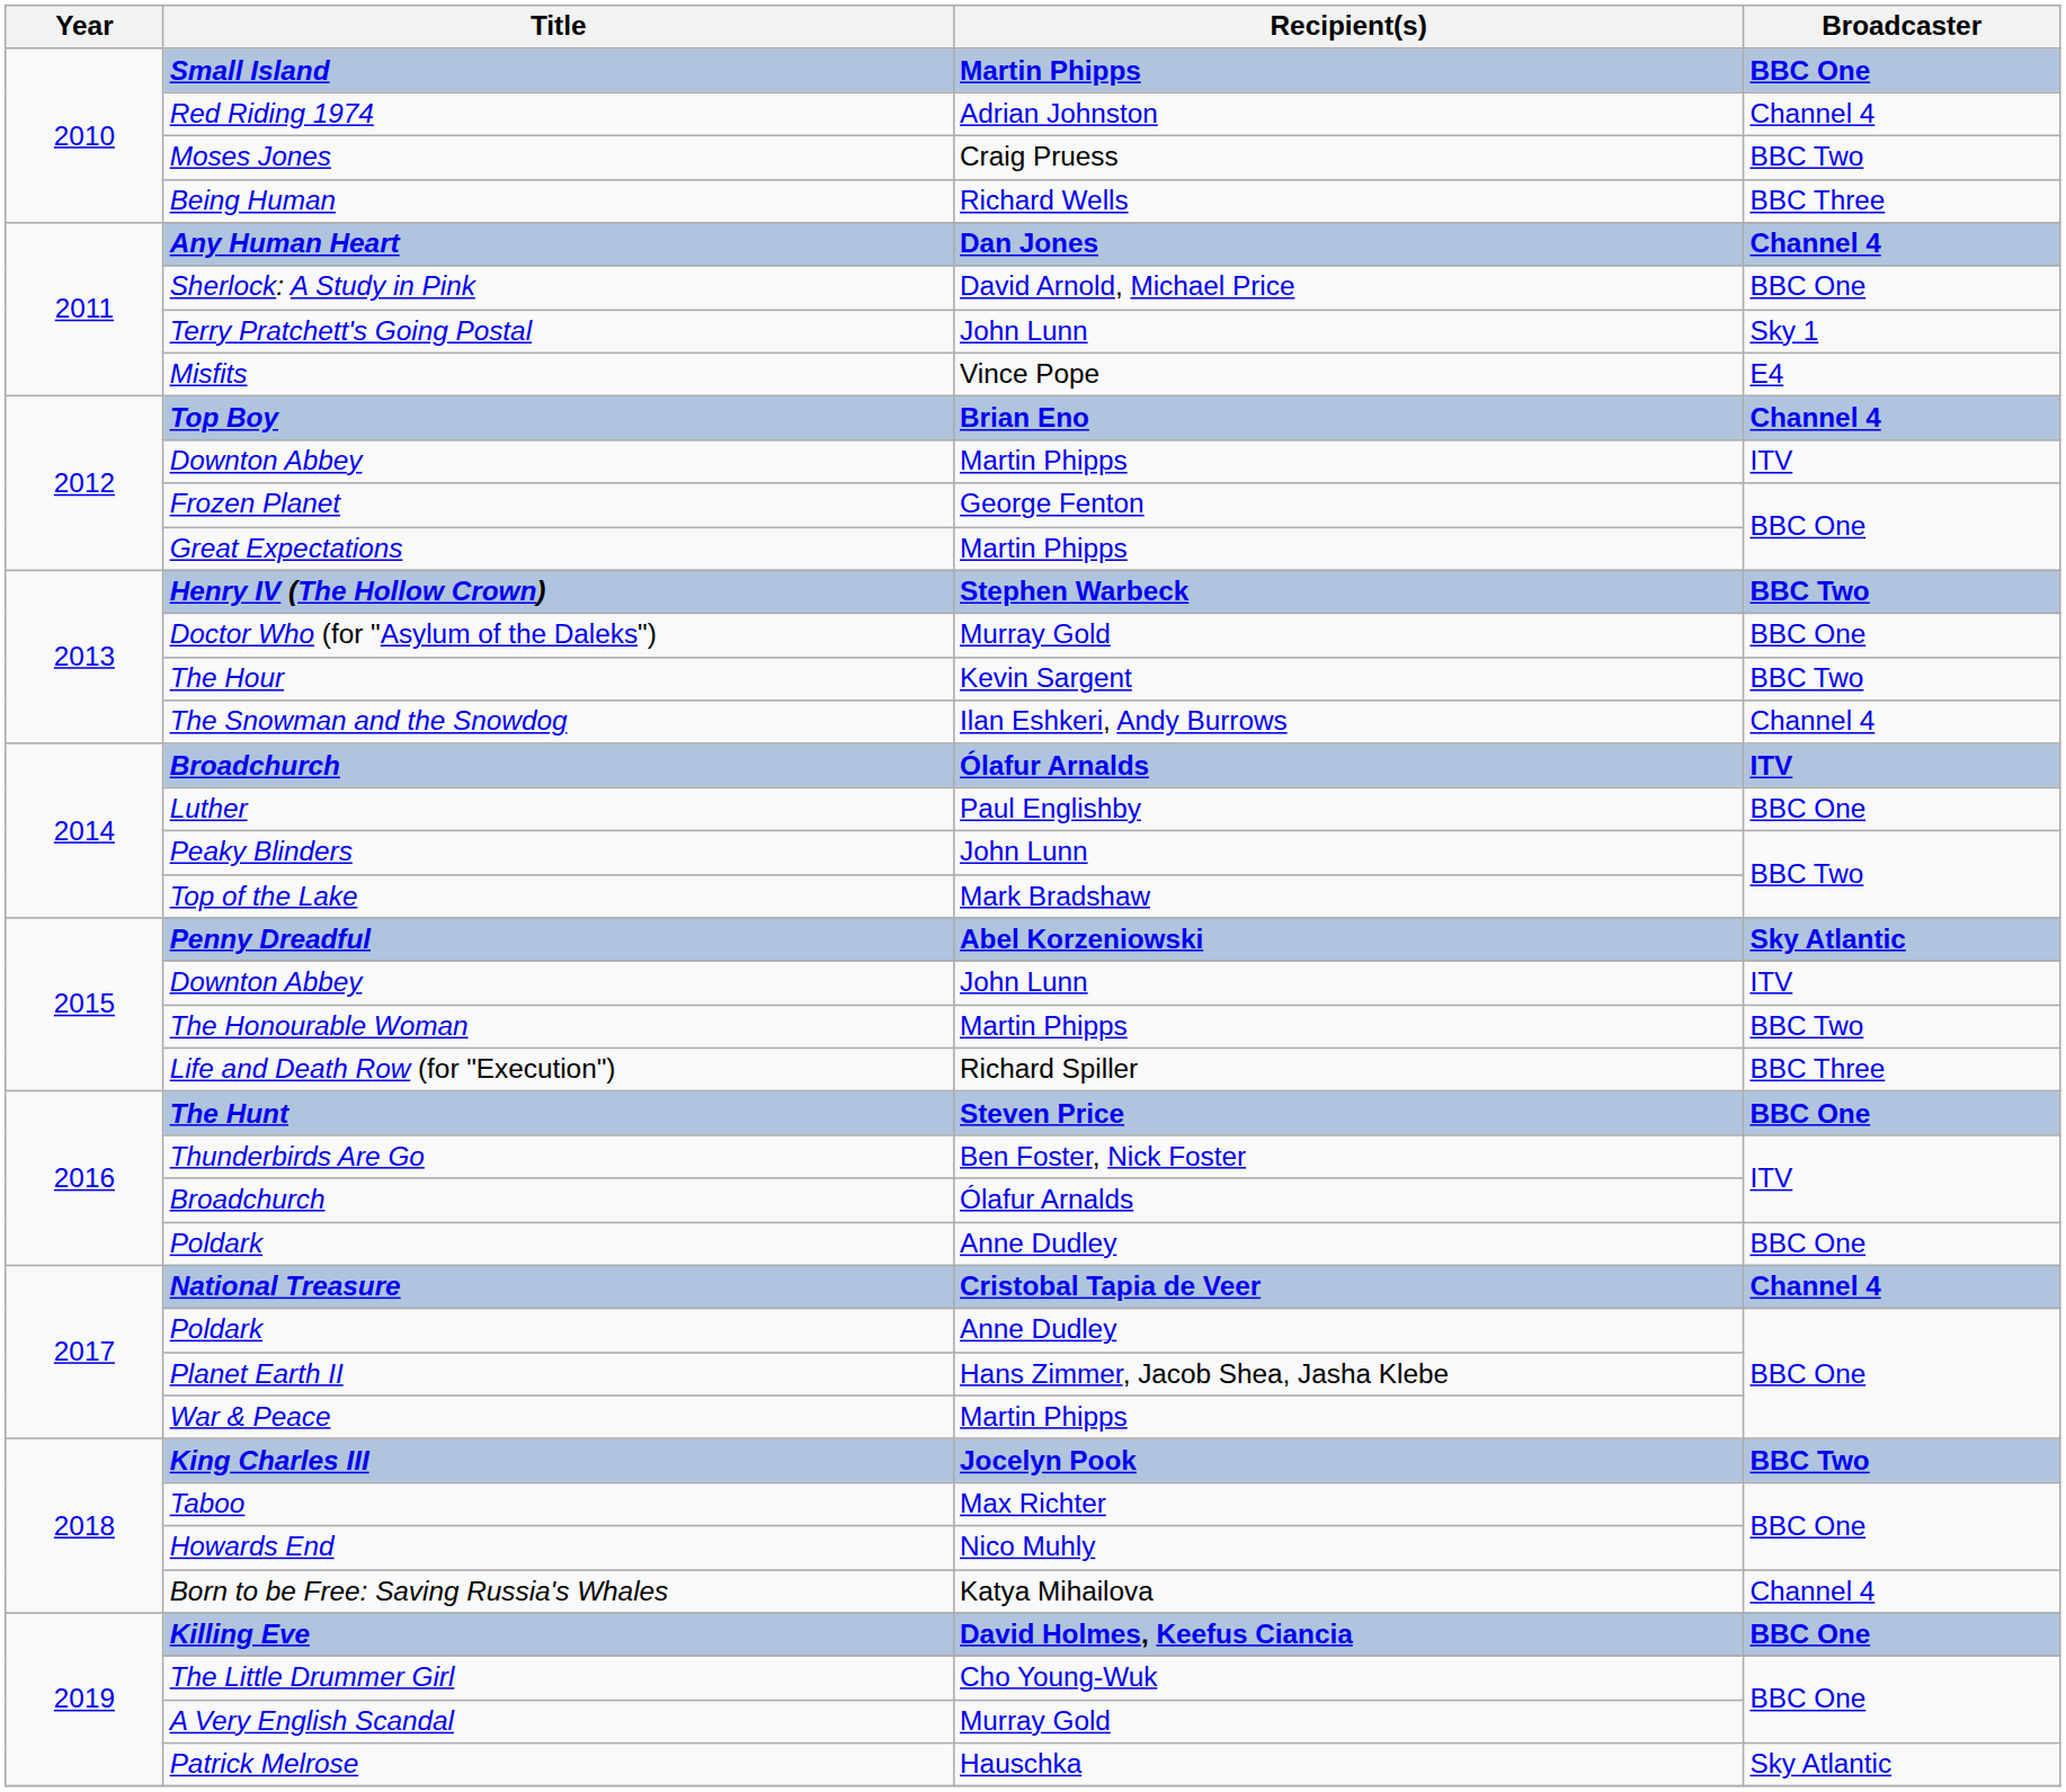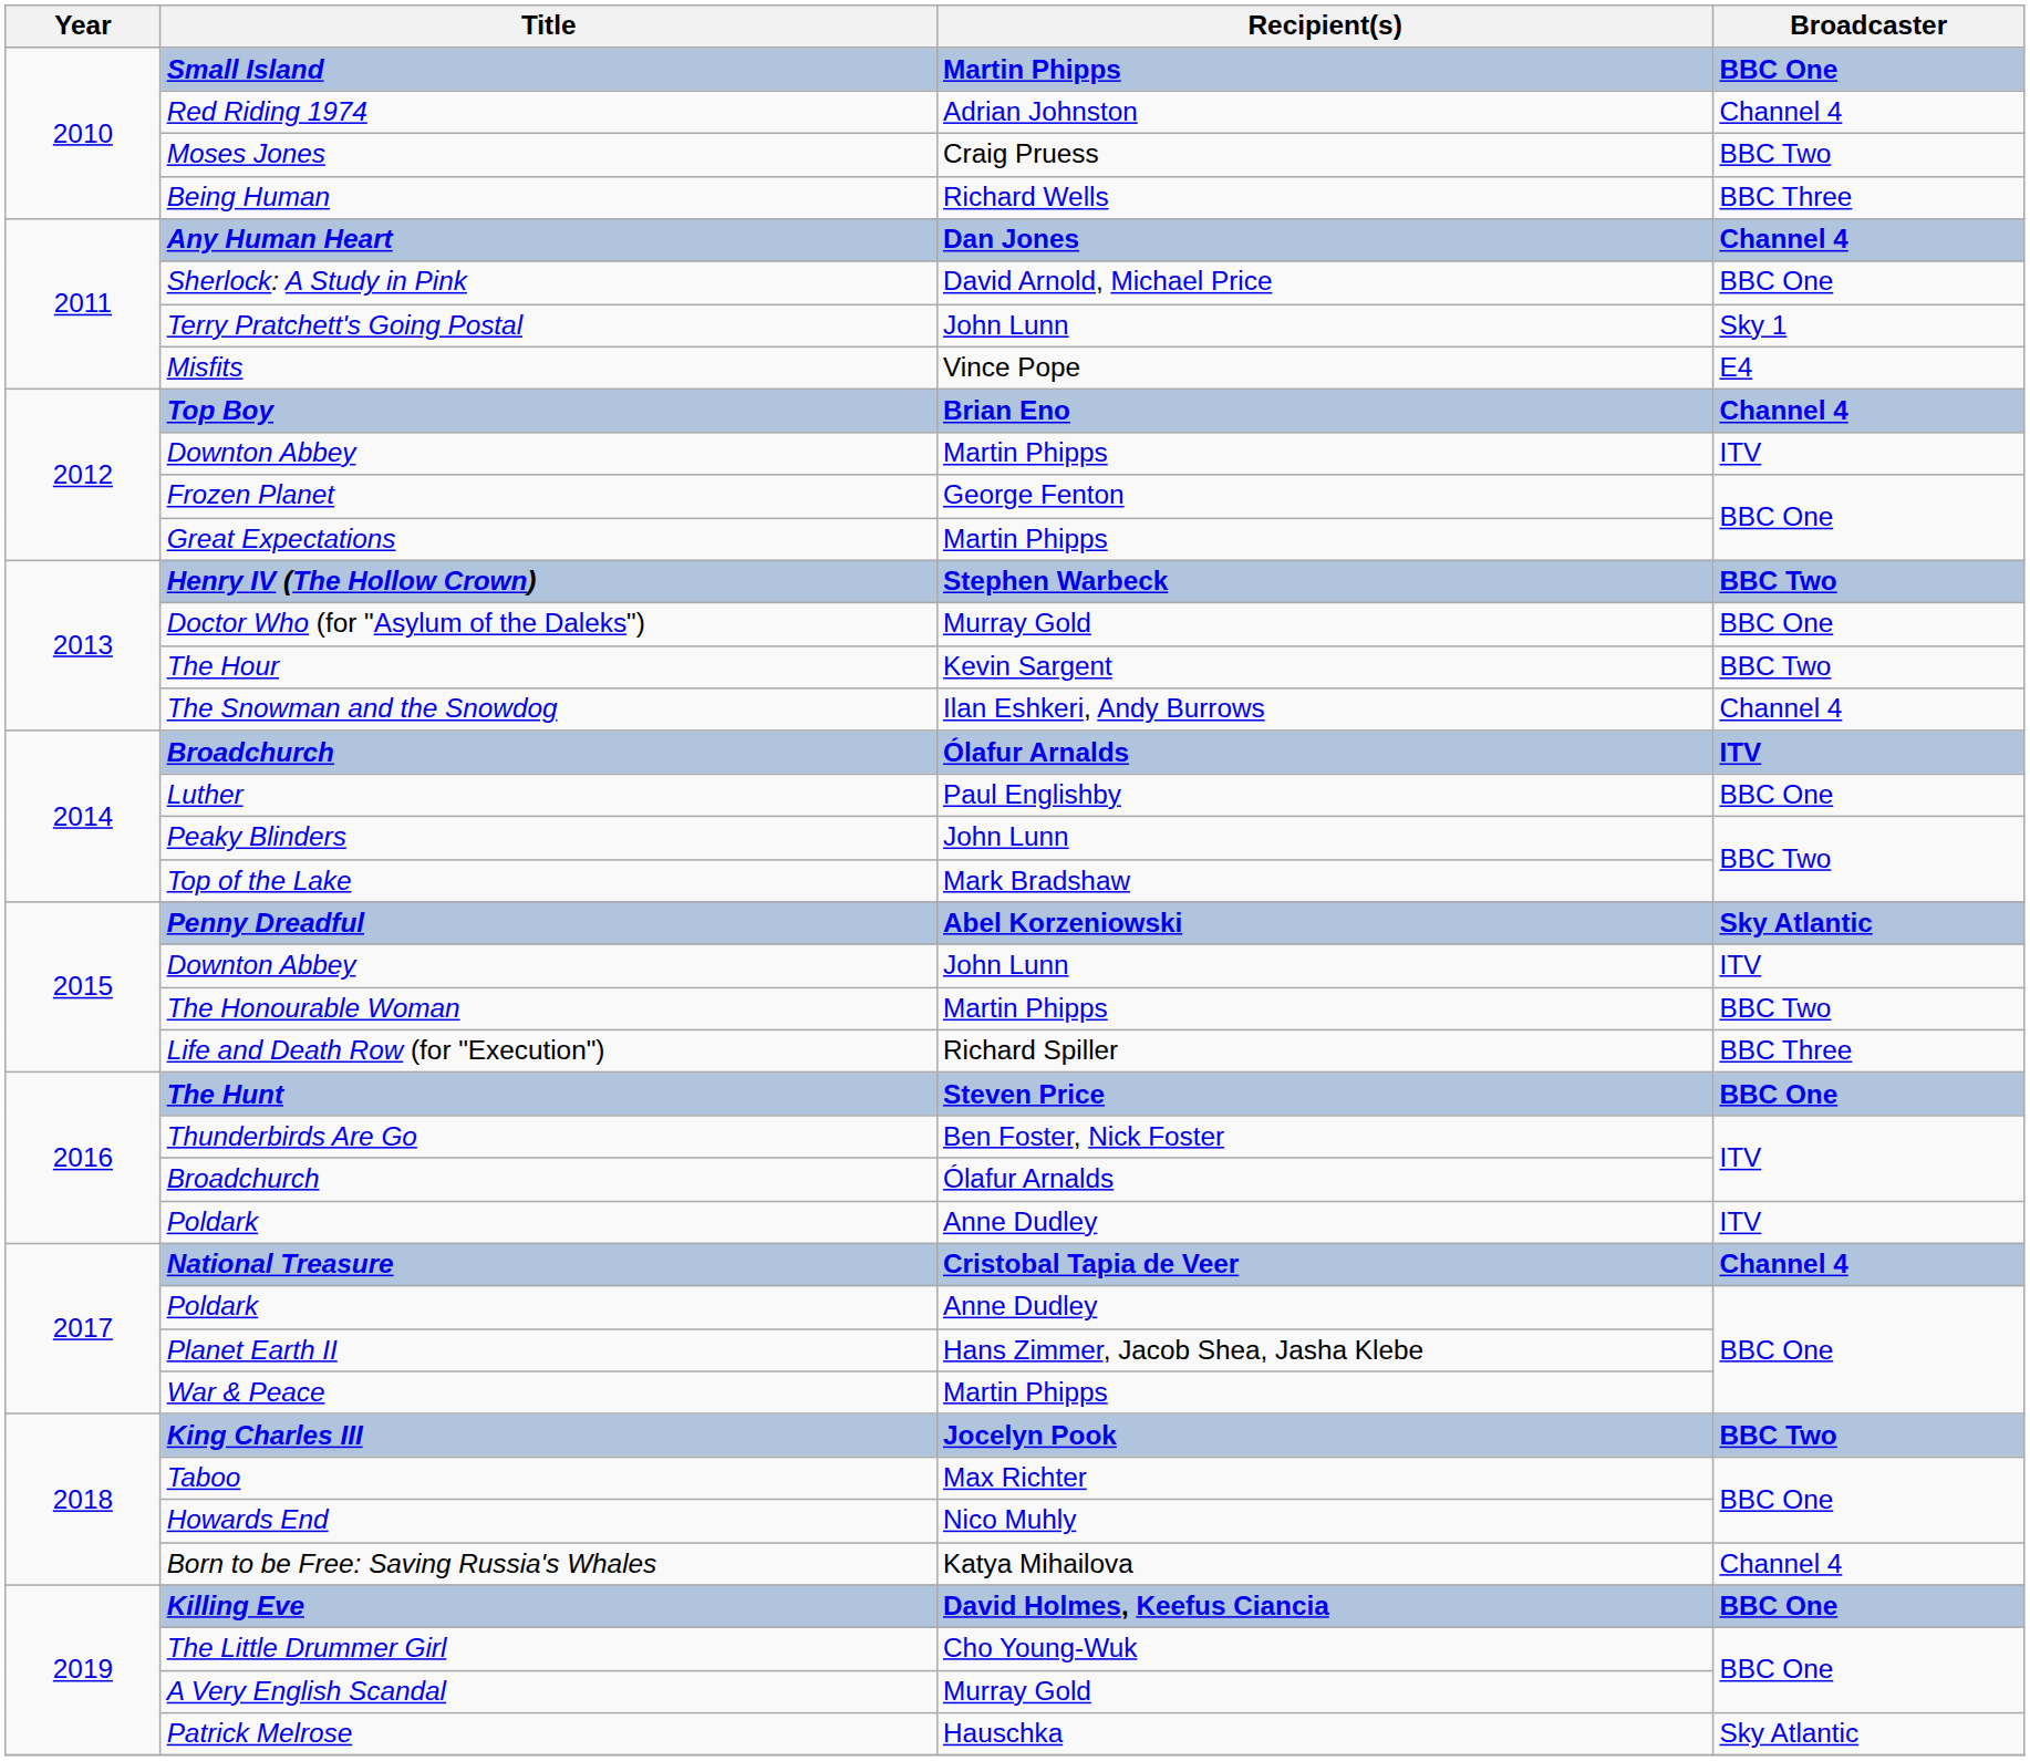 <table class="wikitable" width="95%">
 <tr>
 <th width=5%>Year</th>
 <th width=25%>Title</th>
 <th width=25%><strong>Recipient(s)</strong></th>
 <th width=10%><strong>Broadcaster</strong></th>
 </tr>
 <tr>
 <td rowspan="4" style="text-align:center;"><a href='#'>2010</a></td>
 <td style="background:#B0C4DE;"><strong><em><a href='#'>Small Island</a></em></strong></td>
 <td style="background:#B0C4DE;"><strong><a href='#'>Martin Phipps</a></strong></td>
 <td style="background:#B0C4DE;"><strong><a href='#'>BBC One</a></strong></td>
 </tr>
 <tr>
 <td><em><a href='#'>Red Riding 1974</a></em></td>
 <td><a href='#'>Adrian Johnston</a></td>
 <td><a href='#'>Channel 4</a></td>
 </tr>
 <tr>
 <td><em><a href='#'>Moses Jones</a></em></td>
 <td>Craig Pruess</td>
 <td><a href='#'>BBC Two</a></td>
 </tr>
 <tr>
 <td><em><a href='#'>Being Human</a></em></td>
 <td><a href='#'>Richard Wells</a></td>
 <td><a href='#'>BBC Three</a></td>
 </tr>
 <tr>
 <td rowspan="4" style="text-align:center;"><a href='#'>2011</a></td>
 <td style="background:#B0C4DE;"><strong><em><a href='#'>Any Human Heart</a></em></strong></td>
 <td style="background:#B0C4DE;"><strong><a href='#'>Dan Jones</a></strong></td>
 <td style="background:#B0C4DE;"><strong><a href='#'>Channel 4</a></strong></td>
 </tr>
 <tr>
 <td><em><a href='#'>Sherlock</a>: <a href='#'>A Study in Pink</a></em></td>
 <td><a href='#'>David Arnold</a>, <a href='#'>Michael Price</a></td>
 <td><a href='#'>BBC One</a></td>
 </tr>
 <tr>
 <td><em><a href='#'>Terry Pratchett's Going Postal</a></em></td>
 <td><a href='#'>John Lunn</a></td>
 <td><a href='#'>Sky 1</a></td>
 </tr>
 <tr>
 <td><em><a href='#'>Misfits</a></em></td>
 <td>Vince Pope</td>
 <td><a href='#'>E4</a></td>
 </tr>
 <tr>
 <td rowspan="4" style="text-align:center;"><a href='#'>2012</a></td>
 <td style="background:#B0C4DE;"><strong><em><a href='#'>Top Boy</a></em></strong></td>
 <td style="background:#B0C4DE;"><strong><a href='#'>Brian Eno</a></strong></td>
 <td style="background:#B0C4DE;"><strong><a href='#'>Channel 4</a></strong></td>
 </tr>
 <tr>
 <td><em><a href='#'>Downton Abbey</a></em></td>
 <td><a href='#'>Martin Phipps</a></td>
 <td><a href='#'>ITV</a></td>
 </tr>
 <tr>
 <td><em><a href='#'>Frozen Planet</a></em></td>
 <td><a href='#'>George Fenton</a></td>
 <td rowspan="2"><a href='#'>BBC One</a></td>
 </tr>
 <tr>
 <td><em><a href='#'>Great Expectations</a></em></td>
 <td><a href='#'>Martin Phipps</a></td>
 </tr>
 <tr>
 <td rowspan="4" style="text-align:center;"><a href='#'>2013</a></td>
 <td style="background:#B0C4DE;"><strong><em><a href='#'>Henry IV</a> (<a href='#'>The Hollow Crown</a>)</em></strong></td>
 <td style="background:#B0C4DE;"><strong><a href='#'>Stephen Warbeck</a></strong></td>
 <td style="background:#B0C4DE;"><strong><a href='#'>BBC Two</a></strong></td>
 </tr>
 <tr>
 <td><em><a href='#'>Doctor Who</a></em> (for "<a href='#'>Asylum of the Daleks</a>")</td>
 <td><a href='#'>Murray Gold</a></td>
 <td><a href='#'>BBC One</a></td>
 </tr>
 <tr>
 <td><em><a href='#'>The Hour</a></em></td>
 <td><a href='#'>Kevin Sargent</a></td>
 <td><a href='#'>BBC Two</a></td>
 </tr>
 <tr>
 <td><em><a href='#'>The Snowman and the Snowdog</a></em></td>
 <td><a href='#'>Ilan Eshkeri</a>, <a href='#'>Andy Burrows</a></td>
 <td><a href='#'>Channel 4</a></td>
 </tr>
 <tr>
 <td rowspan="4" style="text-align:center;"><a href='#'>2014</a></td>
 <td style="background:#B0C4DE;"><strong><em><a href='#'>Broadchurch</a></em></strong></td>
 <td style="background:#B0C4DE;"><strong><a href='#'>Ólafur Arnalds</a></strong></td>
 <td style="background:#B0C4DE;"><strong><a href='#'>ITV</a></strong></td>
 </tr>
 <tr>
 <td><em><a href='#'>Luther</a></em></td>
 <td><a href='#'>Paul Englishby</a></td>
 <td><a href='#'>BBC One</a></td>
 </tr>
 <tr>
 <td><em><a href='#'>Peaky Blinders</a></em></td>
 <td><a href='#'>John Lunn</a></td>
 <td rowspan="2"><a href='#'>BBC Two</a></td>
 </tr>
 <tr>
 <td><em><a href='#'>Top of the Lake</a></em></td>
 <td><a href='#'>Mark Bradshaw</a></td>
 </tr>
 <tr>
 <td rowspan="4" style="text-align:center;"><a href='#'>2015</a></td>
 <td style="background:#B0C4DE;"><strong><em><a href='#'>Penny Dreadful</a></em></strong></td>
 <td style="background:#B0C4DE;"><strong><a href='#'>Abel Korzeniowski</a></strong></td>
 <td style="background:#B0C4DE;"><strong><a href='#'>Sky Atlantic</a></strong></td>
 </tr>
 <tr>
 <td><em><a href='#'>Downton Abbey</a></em></td>
 <td><a href='#'>John Lunn</a></td>
 <td><a href='#'>ITV</a></td>
 </tr>
 <tr>
 <td><em><a href='#'>The Honourable Woman</a></em></td>
 <td><a href='#'>Martin Phipps</a></td>
 <td><a href='#'>BBC Two</a></td>
 </tr>
 <tr>
 <td><em><a href='#'>Life and Death Row</a></em> (for "Execution")</td>
 <td>Richard Spiller</td>
 <td><a href='#'>BBC Three</a></td>
 </tr>
 <tr>
 <td rowspan="4" style="text-align:center;"><a href='#'>2016</a></td>
 <td style="background:#B0C4DE;"><strong><em><a href='#'>The Hunt</a></em></strong></td>
 <td style="background:#B0C4DE;"><strong><a href='#'>Steven Price</a></strong></td>
 <td style="background:#B0C4DE;"><strong><a href='#'>BBC One</a></strong></td>
 </tr>
 <tr>
 <td><em><a href='#'>Thunderbirds Are Go</a></em></td>
 <td><a href='#'>Ben Foster</a>, <a href='#'>Nick Foster</a></td>
 <td rowspan="2"><a href='#'>ITV</a></td>
 </tr>
 <tr>
 <td><em><a href='#'>Broadchurch</a></em></td>
 <td><a href='#'>Ólafur Arnalds</a></td>
 </tr>
 <tr>
 <td><em><a href='#'>Poldark</a></em></td>
 <td><a href='#'>Anne Dudley</a></td>
-<td><a href='#'>BBC One</a></td>
+<td><a href='#'>ITV</a></td>
 </tr>
 <tr>
 <td rowspan="4" style="text-align:center;"><a href='#'>2017</a><br></td>
 <td style="background:#B0C4DE;"><strong><em><a href='#'>National Treasure</a></em></strong></td>
 <td style="background:#B0C4DE;"><strong><a href='#'>Cristobal Tapia de Veer</a></strong></td>
 <td style="background:#B0C4DE;"><strong><a href='#'>Channel 4</a></strong></td>
 </tr>
 <tr>
 <td><em><a href='#'>Poldark</a></em></td>
 <td><a href='#'>Anne Dudley</a></td>
 <td rowspan="3"><a href='#'>BBC One</a></td>
 </tr>
 <tr>
 <td><em><a href='#'>Planet Earth II</a></em></td>
 <td><a href='#'>Hans Zimmer</a>, Jacob Shea, Jasha Klebe</td>
 </tr>
 <tr>
 <td><em><a href='#'>War & Peace</a></em></td>
 <td><a href='#'>Martin Phipps</a></td>
 </tr>
 <tr>
 <td rowspan="4" style="text-align:center;"><a href='#'>2018</a><br></td>
 <td style="background:#B0C4DE;"><strong><em><a href='#'>King Charles III</a></em></strong></td>
 <td style="background:#B0C4DE;"><strong><a href='#'>Jocelyn Pook</a></strong></td>
 <td style="background:#B0C4DE;"><strong><a href='#'>BBC Two</a></strong></td>
 </tr>
 <tr>
 <td><em><a href='#'>Taboo</a></em></td>
 <td><a href='#'>Max Richter</a></td>
 <td rowspan="2"><a href='#'>BBC One</a></td>
 </tr>
 <tr>
 <td><em><a href='#'>Howards End</a></em></td>
 <td><a href='#'>Nico Muhly</a></td>
 </tr>
 <tr>
 <td><em>Born to be Free: Saving Russia's Whales</em></td>
 <td>Katya Mihailova</td>
 <td><a href='#'>Channel 4</a></td>
 </tr>
 <tr>
 <td rowspan="4" style="text-align:center;"><a href='#'>2019</a><br></td>
 <td style="background:#B0C4DE;"><strong><em><a href='#'>Killing Eve</a></em></strong></td>
 <td style="background:#B0C4DE;"><strong><a href='#'>David Holmes</a>, <a href='#'>Keefus Ciancia</a></strong></td>
 <td style="background:#B0C4DE;"><strong><a href='#'>BBC One</a></strong></td>
 </tr>
 <tr>
 <td><em><a href='#'>The Little Drummer Girl</a></em></td>
 <td><a href='#'>Cho Young-Wuk</a></td>
 <td rowspan="2"><a href='#'>BBC One</a></td>
 </tr>
 <tr>
 <td><em><a href='#'>A Very English Scandal</a></em></td>
 <td><a href='#'>Murray Gold</a></td>
 </tr>
 <tr>
 <td><em><a href='#'>Patrick Melrose</a></em></td>
 <td><a href='#'>Hauschka</a></td>
 <td><a href='#'>Sky Atlantic</a></td>
 </tr>
 <tr>
 </tr>
 </table>
